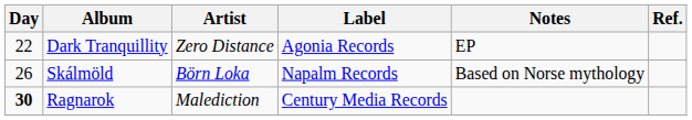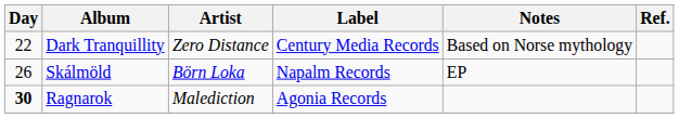 <table class="wikitable">
 <tr>
 <th>Day</th>
 <th>Album</th>
 <th>Artist</th>
 <th>Label</th>
 <th>Notes</th>
 <th>Ref.</th>
 </tr>
 <tr>
 <td rowspan="1" style="text-align:center;">22</td>
 <td><a href='#'>Dark Tranquillity</a></td>
 <td><em>Zero Distance</em></td>
-<td><a href='#'>Agonia Records</a></td>
-<td>EP</td>
+<td><a href='#'>Century Media Records</a></td>
+<td>Based on Norse mythology</td>
 <td></td>
 </tr>
 <tr>
 <td rowspan="1" style="text-align:center;">26</td>
 <td><a href='#'>Skálmöld</a></td>
 <td><em><a href='#'>Börn Loka</a></em></td>
 <td><a href='#'>Napalm Records</a></td>
-<td>Based on Norse mythology</td>
+<td>EP</td>
 <td></td>
 </tr>
 <tr>
 <td rowspan="1" style="text-align:center;"><strong>30</strong></td>
 <td><a href='#'>Ragnarok</a></td>
 <td><em>Malediction</em></td>
-<td><a href='#'>Century Media Records</a></td>
+<td><a href='#'>Agonia Records</a></td>
 <td></td>
 <td></td>
 </tr>
 <tr>
 </tr>
 </table>
